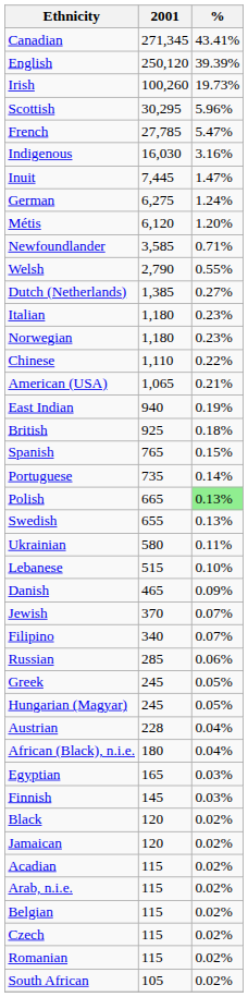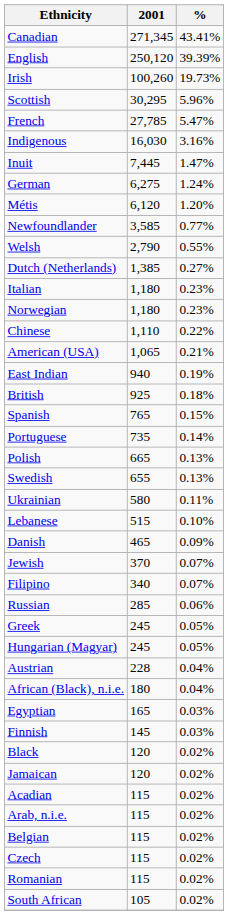 <table class="wikitable" align="left">
 <tr bgcolor="#CCCCCC">
 <th>Ethnicity</th>
 <th>2001</th>
 <th>%</th>
 </tr>
 <tr>
 <td><a href='#'>Canadian</a></td>
 <td>271,345</td>
 <td>43.41%</td>
 </tr>
 <tr>
 <td><a href='#'>English</a></td>
 <td>250,120</td>
 <td>39.39%</td>
 </tr>
 <tr>
 <td><a href='#'>Irish</a></td>
 <td>100,260</td>
 <td>19.73%</td>
 </tr>
 <tr>
 <td><a href='#'>Scottish</a></td>
 <td>30,295</td>
 <td>5.96%</td>
 </tr>
 <tr>
 <td><a href='#'>French</a></td>
 <td>27,785</td>
 <td>5.47%</td>
 </tr>
 <tr>
 <td><a href='#'>Indigenous</a></td>
 <td>16,030</td>
 <td>3.16%</td>
 </tr>
 <tr>
 <td><a href='#'>Inuit</a></td>
 <td>7,445</td>
 <td>1.47%</td>
 </tr>
 <tr>
 <td><a href='#'>German</a></td>
 <td>6,275</td>
 <td>1.24%</td>
 </tr>
 <tr>
 <td><a href='#'>Métis</a></td>
 <td>6,120</td>
 <td>1.20%</td>
 </tr>
 <tr>
 <td><a href='#'>Newfoundlander</a></td>
 <td>3,585</td>
-<td>0.71%</td>
+<td>0.77%</td>
 </tr>
 <tr>
 <td><a href='#'>Welsh</a></td>
 <td>2,790</td>
 <td>0.55%</td>
 </tr>
 <tr>
 <td><a href='#'>Dutch (Netherlands)</a></td>
 <td>1,385</td>
 <td>0.27%</td>
 </tr>
 <tr>
 <td><a href='#'>Italian</a></td>
 <td>1,180</td>
 <td>0.23%</td>
 </tr>
 <tr>
 <td><a href='#'>Norwegian</a></td>
 <td>1,180</td>
 <td>0.23%</td>
 </tr>
 <tr>
 <td><a href='#'>Chinese</a></td>
 <td>1,110</td>
 <td>0.22%</td>
 </tr>
 <tr>
 <td><a href='#'>American (USA)</a></td>
 <td>1,065</td>
 <td>0.21%</td>
 </tr>
 <tr>
 <td><a href='#'>East Indian</a></td>
 <td>940</td>
 <td>0.19%</td>
 </tr>
 <tr>
 <td><a href='#'>British</a></td>
 <td>925</td>
 <td>0.18%</td>
 </tr>
 <tr>
 <td><a href='#'>Spanish</a></td>
 <td>765</td>
 <td>0.15%</td>
 </tr>
 <tr>
 <td><a href='#'>Portuguese</a></td>
 <td>735</td>
 <td>0.14%</td>
 </tr>
 <tr>
 <td><a href='#'>Polish</a></td>
 <td>665</td>
-<td style="background: lightgreen;">0.13%</td>
+<td>0.13%</td>
 </tr>
 <tr>
 <td><a href='#'>Swedish</a></td>
 <td>655</td>
 <td>0.13%</td>
 </tr>
 <tr>
 <td><a href='#'>Ukrainian</a></td>
 <td>580</td>
 <td>0.11%</td>
 </tr>
 <tr>
 <td><a href='#'>Lebanese</a></td>
 <td>515</td>
 <td>0.10%</td>
 </tr>
 <tr>
 <td><a href='#'>Danish</a></td>
 <td>465</td>
 <td>0.09%</td>
 </tr>
 <tr>
 <td><a href='#'>Jewish</a></td>
 <td>370</td>
 <td>0.07%</td>
 </tr>
 <tr>
 <td><a href='#'>Filipino</a></td>
 <td>340</td>
 <td>0.07%</td>
 </tr>
 <tr>
 <td><a href='#'>Russian</a></td>
 <td>285</td>
 <td>0.06%</td>
 </tr>
 <tr>
 <td><a href='#'>Greek</a></td>
 <td>245</td>
 <td>0.05%</td>
 </tr>
 <tr>
 <td><a href='#'>Hungarian (Magyar)</a></td>
 <td>245</td>
 <td>0.05%</td>
 </tr>
 <tr>
 <td><a href='#'>Austrian</a></td>
 <td>228</td>
 <td>0.04%</td>
 </tr>
 <tr>
 <td><a href='#'>African (Black), n.i.e.</a></td>
 <td>180</td>
 <td>0.04%</td>
 </tr>
 <tr>
 <td><a href='#'>Egyptian</a></td>
 <td>165</td>
 <td>0.03%</td>
 </tr>
 <tr>
 <td><a href='#'>Finnish</a></td>
 <td>145</td>
 <td>0.03%</td>
 </tr>
 <tr>
 <td><a href='#'>Black</a></td>
 <td>120</td>
 <td>0.02%</td>
 </tr>
 <tr>
 <td><a href='#'>Jamaican</a></td>
 <td>120</td>
 <td>0.02%</td>
 </tr>
 <tr>
 <td><a href='#'>Acadian</a></td>
 <td>115</td>
 <td>0.02%</td>
 </tr>
 <tr>
 <td><a href='#'>Arab, n.i.e.</a></td>
 <td>115</td>
 <td>0.02%</td>
 </tr>
 <tr>
 <td><a href='#'>Belgian</a></td>
 <td>115</td>
 <td>0.02%</td>
 </tr>
 <tr>
 <td><a href='#'>Czech</a></td>
 <td>115</td>
 <td>0.02%</td>
 </tr>
 <tr>
 <td><a href='#'>Romanian</a></td>
 <td>115</td>
 <td>0.02%</td>
 </tr>
 <tr>
 <td><a href='#'>South African</a></td>
 <td>105</td>
 <td>0.02%</td>
 </tr>
 <tr>
 </tr>
 </table>
